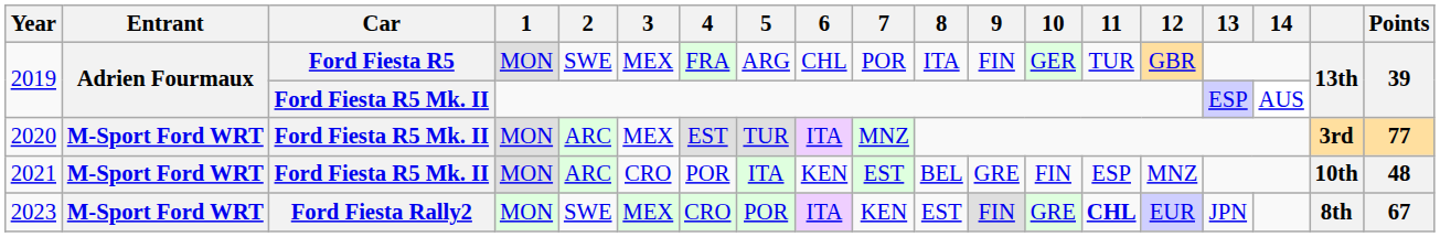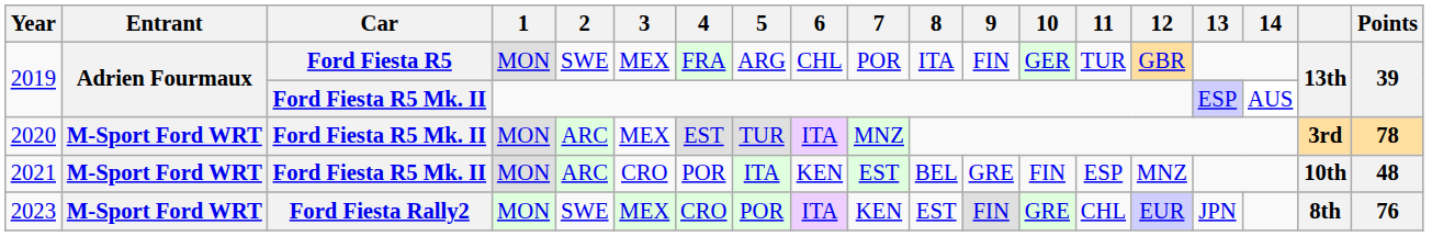 <table class="wikitable" style="text-align:center; font-size:85%">
 <tr>
 <th>Year</th>
 <th>Entrant</th>
 <th>Car</th>
 <th>1</th>
 <th>2</th>
 <th>3</th>
 <th>4</th>
 <th>5</th>
 <th>6</th>
 <th>7</th>
 <th>8</th>
 <th>9</th>
 <th>10</th>
 <th>11</th>
 <th>12</th>
 <th>13</th>
 <th>14</th>
 <th></th>
 <th>Points</th>
 </tr>
 <tr>
 <td rowspan="2"><a href='#'>2019</a></td>
 <th rowspan="2" nowrap>Adrien Fourmaux</th>
 <th nowrap><a href='#'>Ford Fiesta R5</a></th>
 <td style="background:#dfdfdf"><a href='#'>MON</a><br></td>
 <td><a href='#'>SWE</a></td>
 <td><a href='#'>MEX</a></td>
 <td style="background:#DFFFDF"><a href='#'>FRA</a><br></td>
 <td><a href='#'>ARG</a></td>
 <td><a href='#'>CHL</a></td>
 <td><a href='#'>POR</a></td>
 <td><a href='#'>ITA</a></td>
 <td><a href='#'>FIN</a></td>
 <td style="background:#DFFFDF"><a href='#'>GER</a><br></td>
 <td><a href='#'>TUR</a></td>
 <td style="background:#FFDF9F"><a href='#'>GBR</a><br></td>
 <td colspan=2></td>
 <th rowspan="2">13th</th>
 <th rowspan="2">39</th>
 </tr>
 <tr>
 <th nowrap><a href='#'>Ford Fiesta R5 Mk. II</a></th>
 <td colspan=12></td>
 <td style="background:#CFCFFF"><a href='#'>ESP</a><br></td>
 <td style="background:white"><a href='#'>AUS</a><br></td>
 </tr>
 <tr>
 <td><a href='#'>2020</a></td>
 <th nowrap><a href='#'>M-Sport Ford WRT</a></th>
 <th nowrap><a href='#'>Ford Fiesta R5 Mk. II</a></th>
 <td style="background:#dfdfdf"><a href='#'>MON</a><br></td>
 <td style="background:#DFFFDF"><a href='#'>ARC</a><br></td>
 <td><a href='#'>MEX</a></td>
 <td style="background:#dfdfdf"><a href='#'>EST</a><br></td>
 <td style="background:#dfdfdf"><a href='#'>TUR</a><br></td>
 <td style="background:#efcfff"><a href='#'>ITA</a><br></td>
 <td style="background:#DFFFDF"><a href='#'>MNZ</a><br></td>
 <td colspan=7></td>
 <th style="background:#FFDF9F">3rd</th>
-<th style="background:#FFDF9F">77</th>
+<th style="background:#FFDF9F">78</th>
 </tr>
 <tr>
 <td><a href='#'>2021</a></td>
 <th nowrap><a href='#'>M-Sport Ford WRT</a></th>
 <th nowrap><a href='#'>Ford Fiesta R5 Mk. II</a></th>
 <td style="background:#dfdfdf"><a href='#'>MON</a><br></td>
 <td style="background:#DFFFDF"><a href='#'>ARC</a><br></td>
 <td><a href='#'>CRO</a></td>
 <td><a href='#'>POR</a></td>
 <td style="background:#DFFFDF"><a href='#'>ITA</a><br></td>
 <td><a href='#'>KEN</a></td>
 <td style="background:#DFFFDF"><a href='#'>EST</a><br></td>
 <td><a href='#'>BEL</a></td>
 <td><a href='#'>GRE</a></td>
 <td><a href='#'>FIN</a></td>
 <td><a href='#'>ESP</a></td>
 <td><a href='#'>MNZ</a></td>
 <td colspan=2></td>
 <th>10th</th>
 <th>48</th>
 </tr>
 <tr>
 <td><a href='#'>2023</a></td>
 <th nowrap><a href='#'>M-Sport Ford WRT</a></th>
 <th nowrap><a href='#'>Ford Fiesta Rally2</a></th>
 <td style="background:#DFFFDF"><a href='#'>MON</a><br></td>
 <td><a href='#'>SWE</a></td>
 <td style="background:#DFFFDF"><a href='#'>MEX</a><br></td>
 <td style="background:#DFFFDF"><a href='#'>CRO</a><br></td>
 <td style="background:#DFFFDF"><a href='#'>POR</a><br></td>
 <td style="background:#EFCFFF"><a href='#'>ITA</a><br></td>
 <td><a href='#'>KEN</a></td>
 <td><a href='#'>EST</a></td>
 <td style="background:#DFDFDF"><a href='#'>FIN</a><br></td>
 <td style="background:#DFFFDF"><a href='#'>GRE</a><br></td>
-<td><strong><a href='#'>CHL</a></strong></td>
+<td><a href='#'>CHL</a></td>
 <td style="background:#CFCFFF;"><a href='#'>EUR</a><br></td>
 <td><a href='#'>JPN</a></td>
 <td></td>
 <th>8th</th>
-<th>67</th>
+<th>76</th>
 </tr>
 </table>
